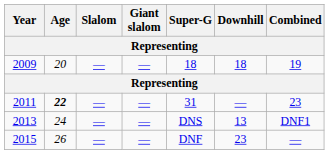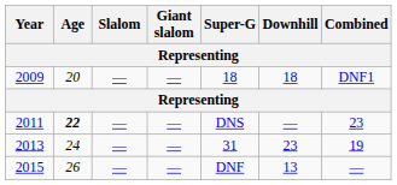 <table class=wikitable style="text-align:center">
 <tr>
 <th>  Year  </th>
 <th> Age </th>
 <th> Slalom </th>
 <th> Giant <br> slalom </th>
 <th>Super-G</th>
 <th>Downhill</th>
 <th>Combined</th>
 </tr>
 <tr>
 <th colspan=7>Representing </th>
 </tr>
 <tr>
 <td><a href='#'>2009</a></td>
 <td><em>20</em></td>
 <td><a href='#'>—</a></td>
 <td><a href='#'>—</a></td>
 <td><a href='#'>18</a></td>
 <td><a href='#'>18</a></td>
-<td><a href='#'>19</a></td>
+<td><a href='#'>DNF1</a></td>
 </tr>
 <tr>
 <th colspan=7>Representing </th>
 </tr>
 <tr>
 <td><a href='#'>2011</a></td>
 <td><strong><em>22</em></strong></td>
 <td><a href='#'>—</a></td>
 <td><a href='#'>—</a></td>
-<td><a href='#'>31</a></td>
+<td><a href='#'>DNS</a></td>
 <td><a href='#'>—</a></td>
 <td><a href='#'>23</a></td>
 </tr>
 <tr>
 <td><a href='#'>2013</a></td>
 <td><em>24</em></td>
 <td><a href='#'>—</a></td>
 <td><a href='#'>—</a></td>
-<td><a href='#'>DNS</a></td>
-<td><a href='#'>13</a></td>
-<td><a href='#'>DNF1</a></td>
+<td><a href='#'>31</a></td>
+<td><a href='#'>23</a></td>
+<td><a href='#'>19</a></td>
 </tr>
 <tr>
 <td><a href='#'>2015</a></td>
 <td><em>26</em></td>
 <td><a href='#'>—</a></td>
 <td><a href='#'>—</a></td>
 <td><a href='#'>DNF</a></td>
-<td><a href='#'>23</a></td>
+<td><a href='#'>13</a></td>
 <td><a href='#'>—</a></td>
 </tr>
 </table>
